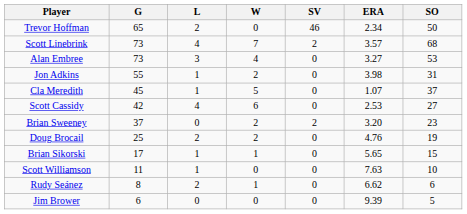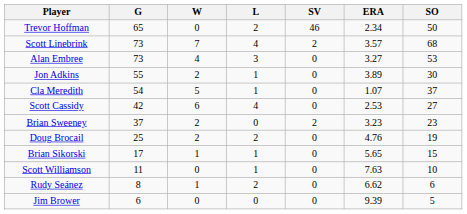 <table class="wikitable sortable">
 <tr>
 <th bgcolor="#DDDDFF" width="16%">Player</th>
 <th bgcolor="#DDDDFF" width="9%">G</th>
+<th bgcolor="#DDDDFF" width="9%">W</th>
 <th bgcolor="#DDDDFF" width="9%">L</th>
-<th bgcolor="#DDDDFF" width="9%">W</th>
 <th bgcolor="#DDDDFF" width="9%">SV</th>
 <th bgcolor="#DDDDFF" width="9%">ERA</th>
 <th bgcolor="#DDDDFF" width="9%">SO</th>
 </tr>
 <tr align="center">
 <td><a href='#'>Trevor Hoffman</a></td>
 <td>65</td>
+<td>0</td>
 <td>2</td>
-<td>0</td>
 <td>46</td>
 <td>2.34</td>
 <td>50</td>
 </tr>
 <tr align="center">
 <td><a href='#'>Scott Linebrink</a></td>
 <td>73</td>
+<td>7</td>
 <td>4</td>
-<td>7</td>
 <td>2</td>
 <td>3.57</td>
 <td>68</td>
 </tr>
 <tr align="center">
 <td><a href='#'>Alan Embree</a></td>
 <td>73</td>
+<td>4</td>
 <td>3</td>
-<td>4</td>
 <td>0</td>
 <td>3.27</td>
 <td>53</td>
 </tr>
 <tr align="center">
 <td><a href='#'>Jon Adkins</a></td>
 <td>55</td>
+<td>2</td>
 <td>1</td>
-<td>2</td>
 <td>0</td>
-<td>3.98</td>
-<td>31</td>
+<td>3.89</td>
+<td>30</td>
 </tr>
 <tr align="center">
 <td><a href='#'>Cla Meredith</a></td>
-<td>45</td>
+<td>54</td>
+<td>5</td>
 <td>1</td>
-<td>5</td>
 <td>0</td>
 <td>1.07</td>
 <td>37</td>
 </tr>
 <tr align="center">
 <td><a href='#'>Scott Cassidy</a></td>
 <td>42</td>
+<td>6</td>
 <td>4</td>
-<td>6</td>
 <td>0</td>
 <td>2.53</td>
 <td>27</td>
 </tr>
 <tr align=center>
 <td><a href='#'>Brian Sweeney</a></td>
 <td>37</td>
+<td>2</td>
 <td>0</td>
 <td>2</td>
-<td>2</td>
-<td>3.20</td>
+<td>3.23</td>
 <td>23</td>
 </tr>
 <tr align=center>
 <td><a href='#'>Doug Brocail</a></td>
 <td>25</td>
 <td>2</td>
 <td>2</td>
 <td>0</td>
 <td>4.76</td>
 <td>19</td>
 </tr>
 <tr align=center>
 <td><a href='#'>Brian Sikorski</a></td>
 <td>17</td>
 <td>1</td>
 <td>1</td>
 <td>0</td>
 <td>5.65</td>
 <td>15</td>
 </tr>
 <tr align=center>
 <td><a href='#'>Scott Williamson</a></td>
 <td>11</td>
+<td>0</td>
 <td>1</td>
-<td>0</td>
 <td>0</td>
 <td>7.63</td>
 <td>10</td>
 </tr>
 <tr align=center>
 <td><a href='#'>Rudy Seánez</a></td>
 <td>8</td>
+<td>1</td>
 <td>2</td>
-<td>1</td>
 <td>0</td>
 <td>6.62</td>
 <td>6</td>
 </tr>
 <tr align=center>
 <td><a href='#'>Jim Brower</a></td>
 <td>6</td>
 <td>0</td>
 <td>0</td>
 <td>0</td>
 <td>9.39</td>
 <td>5</td>
 </tr>
 </table>
